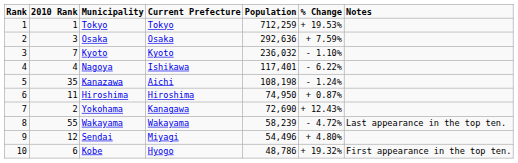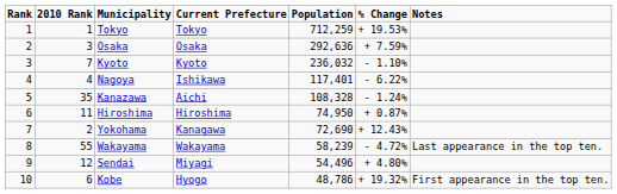 <table class="wikitable" style="text-align:right; margin-right:60px">
 <tr>
 <td align=left><strong>Rank</strong></td>
 <td align=left><strong>2010 Rank</strong></td>
 <td align=left><strong>Municipality</strong></td>
 <td align=left><strong>Current Prefecture</strong></td>
 <td align=left><strong>Population</strong></td>
 <td align=left><strong>% Change</strong></td>
 <td align=left><strong>Notes</strong></td>
 </tr>
 <tr>
 <td>1</td>
 <td>1</td>
 <td align=left><a href='#'>Tokyo</a></td>
 <td align=left><a href='#'>Tokyo</a></td>
 <td>712,259</td>
 <td>+ 19.53%</td>
 <td></td>
 </tr>
 <tr>
 <td>2</td>
 <td>3</td>
 <td align=left><a href='#'>Osaka</a></td>
 <td align=left><a href='#'>Osaka</a></td>
 <td>292,636</td>
 <td>+ 7.59%</td>
 <td></td>
 </tr>
 <tr>
 <td>3</td>
 <td>7</td>
 <td align=left><a href='#'>Kyoto</a></td>
 <td align=left><a href='#'>Kyoto</a></td>
 <td>236,032</td>
 <td>- 1.10%</td>
 <td></td>
 </tr>
 <tr>
 <td>4</td>
 <td>4</td>
 <td align=left><a href='#'>Nagoya</a></td>
 <td align=left><a href='#'>Ishikawa</a></td>
 <td>117,401</td>
 <td>- 6.22%</td>
 <td></td>
 </tr>
 <tr>
 <td>5</td>
 <td>35</td>
 <td align=left><a href='#'>Kanazawa</a></td>
 <td align=left><a href='#'>Aichi</a></td>
-<td>108,198</td>
+<td>108,328</td>
 <td>- 1.24%</td>
 <td></td>
 </tr>
 <tr>
 <td>6</td>
 <td>11</td>
 <td align=left><a href='#'>Hiroshima</a></td>
 <td align=left><a href='#'>Hiroshima</a></td>
 <td>74,950</td>
 <td>+ 0.87%</td>
 <td></td>
 </tr>
 <tr>
 <td>7</td>
 <td>2</td>
 <td align=left><a href='#'>Yokohama</a></td>
 <td align=left><a href='#'>Kanagawa</a></td>
 <td>72,690</td>
 <td>+ 12.43%</td>
 <td></td>
 </tr>
 <tr>
 <td>8</td>
 <td>55</td>
 <td align=left><a href='#'>Wakayama</a></td>
 <td align=left><a href='#'>Wakayama</a></td>
 <td>58,239</td>
 <td>- 4.72%</td>
 <td align=left>Last appearance in the top ten.</td>
 </tr>
 <tr>
 <td>9</td>
 <td>12</td>
 <td align=left><a href='#'>Sendai</a></td>
 <td align=left><a href='#'>Miyagi</a></td>
 <td>54,496</td>
 <td>+ 4.80%</td>
 <td></td>
 </tr>
 <tr>
 <td>10</td>
 <td>6</td>
 <td align=left><a href='#'>Kobe</a></td>
 <td align=left><a href='#'>Hyogo</a></td>
 <td>48,786</td>
 <td>+ 19.32%</td>
 <td align=left>First appearance in the top ten.</td>
 </tr>
 </table>
